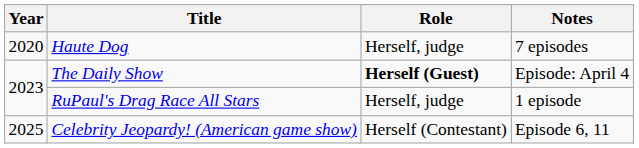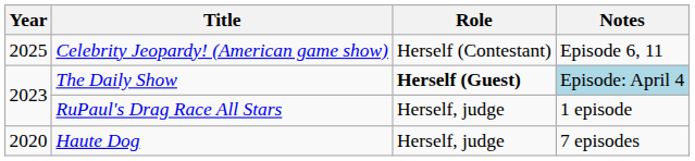 <table class="wikitable">
 <tr>
 <th>Year</th>
 <th>Title</th>
 <th>Role</th>
 <th>Notes</th>
 </tr>
 <tr>
-<td>2020</td>
-<td style="text-align:left;"><em><a href='#'>Haute Dog</a></em></td>
-<td>Herself, judge</td>
-<td>7 episodes</td>
+<td>2025</td>
+<td><em><a href='#'>Celebrity Jeopardy! (American game show)</a></em></td>
+<td>Herself (Contestant)</td>
+<td>Episode 6, 11</td>
 </tr>
 <tr>
 <td rowspan="2">2023</td>
 <td><em><a href='#'>The Daily Show</a> </em></td>
 <td><strong>Herself (Guest)</strong></td>
-<td>Episode: April 4</td>
+<td style="background: lightblue;">Episode: April 4</td>
 </tr>
 <tr>
 <td><em><a href='#'>RuPaul's Drag Race All Stars</a></em></td>
 <td>Herself, judge</td>
 <td>1 episode</td>
 </tr>
 <tr>
-<td>2025</td>
-<td><em><a href='#'>Celebrity Jeopardy! (American game show)</a></em></td>
-<td>Herself (Contestant)</td>
-<td>Episode 6, 11</td>
+<td>2020</td>
+<td style="text-align:left;"><em><a href='#'>Haute Dog</a></em></td>
+<td>Herself, judge</td>
+<td>7 episodes</td>
 </tr>
 </table>
